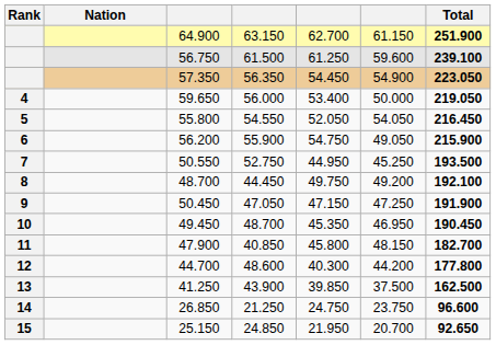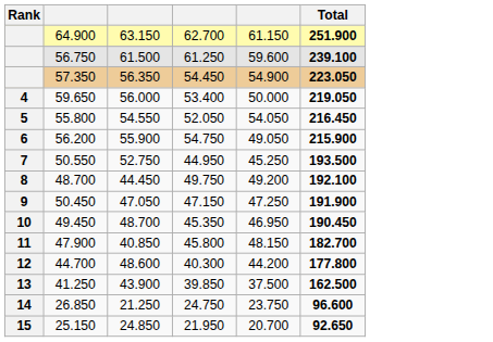 <table class="wikitable sortable" style="text-align:center; font-size:85%">
 <tr>
 <th scope="col" style="width:20px;">Rank</th>
-<th scope="col" style="width:120px;">Nation</th>
 <th scope="col" style="width:60px;"></th>
 <th scope="col" style="width:60px;"></th>
 <th scope="col" style="width:60px;"></th>
 <th scope="col" style="width:60px;"></th>
 <th scope="col" style="width:60px;">Total</th>
 </tr>
 <tr bgcolor="fffcaf">
 <th scope="row"></th>
-<td align="left"></td>
 <td>64.900</td>
 <td>63.150</td>
 <td>62.700</td>
 <td>61.150</td>
 <td><strong>251.900</strong></td>
 </tr>
 <tr bgcolor="e5e5e5">
 <th scope="row"></th>
-<td align="left"></td>
 <td>56.750</td>
 <td>61.500</td>
 <td>61.250</td>
 <td>59.600</td>
 <td><strong>239.100</strong></td>
 </tr>
 <tr bgcolor="eecc99">
 <th scope="row"></th>
-<td align="left"></td>
 <td>57.350</td>
 <td>56.350</td>
 <td>54.450</td>
 <td>54.900</td>
 <td><strong>223.050</strong></td>
 </tr>
 <tr>
 <th scope="row">4</th>
-<td align="left"></td>
 <td>59.650</td>
 <td>56.000</td>
 <td>53.400</td>
 <td>50.000</td>
 <td><strong>219.050</strong></td>
 </tr>
 <tr>
 <th scope="row">5</th>
-<td align="left"></td>
 <td>55.800</td>
 <td>54.550</td>
 <td>52.050</td>
 <td>54.050</td>
 <td><strong>216.450</strong></td>
 </tr>
 <tr>
 <th scope="row">6</th>
-<td align="left"></td>
 <td>56.200</td>
 <td>55.900</td>
 <td>54.750</td>
 <td>49.050</td>
 <td><strong>215.900</strong></td>
 </tr>
 <tr>
 <th scope="row">7</th>
-<td align="left"></td>
 <td>50.550</td>
 <td>52.750</td>
 <td>44.950</td>
 <td>45.250</td>
 <td><strong>193.500</strong></td>
 </tr>
 <tr>
 <th scope="row">8</th>
-<td align="left"></td>
 <td>48.700</td>
 <td>44.450</td>
 <td>49.750</td>
 <td>49.200</td>
 <td><strong>192.100</strong></td>
 </tr>
 <tr>
 <th scope="row">9</th>
-<td align="left"></td>
 <td>50.450</td>
 <td>47.050</td>
 <td>47.150</td>
 <td>47.250</td>
 <td><strong>191.900</strong></td>
 </tr>
 <tr>
 <th scope="row">10</th>
-<td align="left"></td>
 <td>49.450</td>
 <td>48.700</td>
 <td>45.350</td>
 <td>46.950</td>
 <td><strong>190.450</strong></td>
 </tr>
 <tr>
 <th scope="row">11</th>
-<td align="left"></td>
 <td>47.900</td>
 <td>40.850</td>
 <td>45.800</td>
 <td>48.150</td>
 <td><strong>182.700</strong></td>
 </tr>
 <tr>
 <th scope="row">12</th>
-<td align="left"></td>
 <td>44.700</td>
 <td>48.600</td>
 <td>40.300</td>
 <td>44.200</td>
 <td><strong>177.800</strong></td>
 </tr>
 <tr>
 <th scope="row">13</th>
-<td align="left"></td>
 <td>41.250</td>
 <td>43.900</td>
 <td>39.850</td>
 <td>37.500</td>
 <td><strong>162.500</strong></td>
 </tr>
 <tr>
 <th scope="row">14</th>
-<td align="left"></td>
 <td>26.850</td>
 <td>21.250</td>
 <td>24.750</td>
 <td>23.750</td>
 <td><strong>96.600</strong></td>
 </tr>
 <tr>
 <th scope="row">15</th>
-<td align="left"></td>
 <td>25.150</td>
 <td>24.850</td>
 <td>21.950</td>
 <td>20.700</td>
 <td><strong>92.650</strong></td>
 </tr>
 </table>
